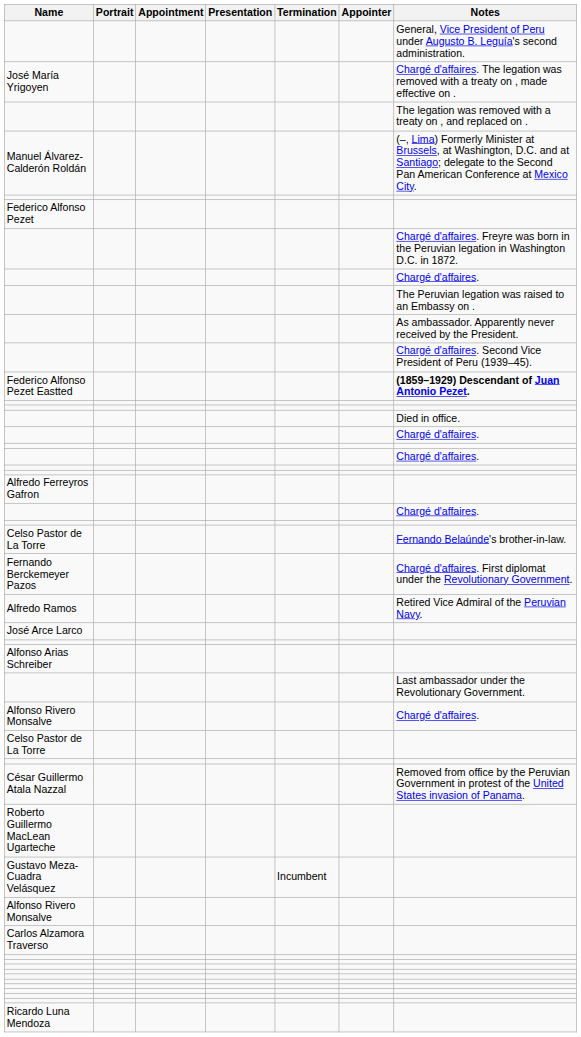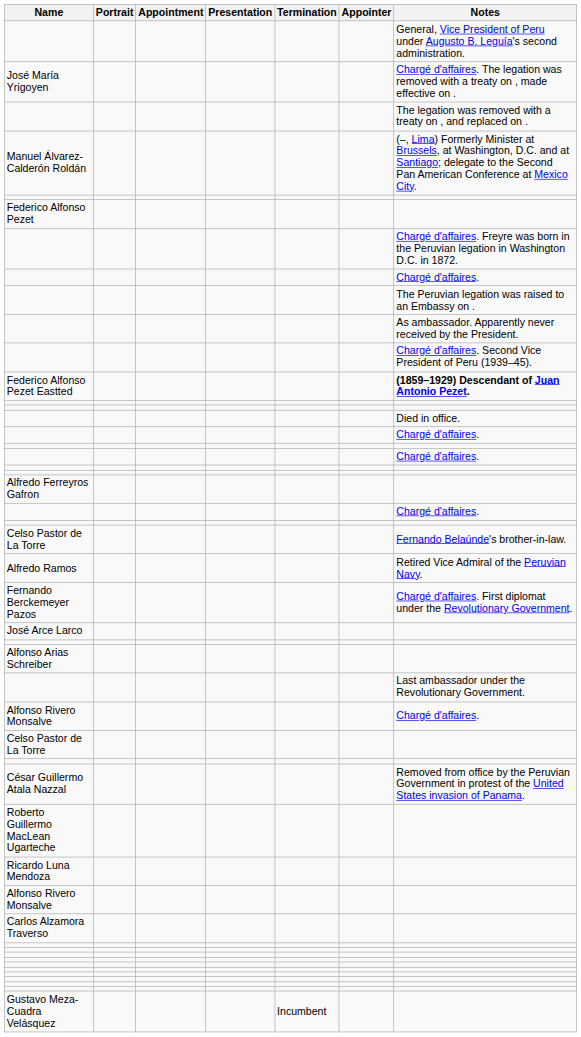 <table class="wikitable sortable"  text-align:center;">
 <tr>
 <th>Name</th>
 <th class="unsortable">Portrait</th>
 <th>Appointment</th>
 <th>Presentation</th>
 <th>Termination</th>
 <th>Appointer</th>
 <th class="unsortable">Notes</th>
 </tr>
 <tr>
 <td></td>
 <td></td>
 <td></td>
 <td></td>
 <td></td>
 <td></td>
 <td>General, <a href='#'>Vice President of Peru</a> under <a href='#'>Augusto B. Leguía</a>'s second administration.</td>
 </tr>
 <tr>
 <td>José María Yrigoyen</td>
 <td></td>
 <td></td>
 <td></td>
 <td></td>
 <td></td>
 <td><a href='#'>Chargé d'affaires</a>. The legation was removed with a treaty on , made effective on .</td>
 </tr>
 <tr>
 <td></td>
 <td></td>
 <td></td>
 <td></td>
 <td></td>
 <td></td>
 <td>The legation was removed with a treaty on , and replaced on .</td>
 </tr>
 <tr>
 <td>Manuel Álvarez-Calderón Roldán</td>
 <td></td>
 <td></td>
 <td></td>
 <td></td>
 <td></td>
 <td>(–, <a href='#'>Lima</a>) Formerly Minister at <a href='#'>Brussels</a>, at Washington, D.C. and at <a href='#'>Santiago</a>; delegate to the Second Pan American Conference at <a href='#'>Mexico City</a>.</td>
 </tr>
 <tr>
 <td></td>
 <td></td>
 <td></td>
 <td></td>
 <td></td>
 <td></td>
 <td></td>
 </tr>
 <tr>
 <td>Federico Alfonso Pezet</td>
 <td></td>
 <td></td>
 <td></td>
 <td></td>
 <td></td>
 <td></td>
 </tr>
 <tr>
 <td></td>
 <td></td>
 <td></td>
 <td></td>
 <td></td>
 <td></td>
 <td><a href='#'>Chargé d'affaires</a>. Freyre was born in the Peruvian legation in Washington D.C. in 1872.</td>
 </tr>
 <tr>
 <td></td>
 <td></td>
 <td></td>
 <td></td>
 <td></td>
 <td></td>
 <td><a href='#'>Chargé d'affaires</a>.</td>
 </tr>
 <tr>
 <td></td>
 <td></td>
 <td></td>
 <td></td>
 <td></td>
 <td></td>
 <td>The Peruvian legation was raised to an Embassy on .</td>
 </tr>
 <tr>
 <td></td>
 <td></td>
 <td></td>
 <td></td>
 <td></td>
 <td></td>
 <td>As ambassador. Apparently never received by the President.</td>
 </tr>
 <tr>
 <td></td>
 <td></td>
 <td></td>
 <td></td>
 <td></td>
 <td></td>
 <td><a href='#'>Chargé d'affaires</a>. Second Vice President of Peru (1939–45).</td>
 </tr>
 <tr>
 <td>Federico Alfonso Pezet Eastted</td>
 <td></td>
 <td></td>
 <td></td>
 <td></td>
 <td></td>
 <td><strong>(1859–1929) Descendant of <a href='#'>Juan Antonio Pezet</a>.</strong></td>
 </tr>
 <tr>
 <td></td>
 <td></td>
 <td></td>
 <td></td>
 <td></td>
 <td></td>
 <td></td>
 </tr>
 <tr>
 <td></td>
 <td></td>
 <td></td>
 <td></td>
 <td></td>
 <td></td>
 <td></td>
 </tr>
 <tr>
 <td></td>
 <td></td>
 <td></td>
 <td></td>
 <td></td>
 <td></td>
 <td>Died in office.</td>
 </tr>
 <tr>
 <td></td>
 <td></td>
 <td></td>
 <td></td>
 <td></td>
 <td></td>
 <td><a href='#'>Chargé d'affaires</a>.</td>
 </tr>
 <tr>
 <td></td>
 <td></td>
 <td></td>
 <td></td>
 <td></td>
 <td></td>
 <td></td>
 </tr>
 <tr>
 <td></td>
 <td></td>
 <td></td>
 <td></td>
 <td></td>
 <td></td>
 <td><a href='#'>Chargé d'affaires</a>.</td>
 </tr>
 <tr>
 <td></td>
 <td></td>
 <td></td>
 <td></td>
 <td></td>
 <td></td>
 <td></td>
 </tr>
 <tr>
 <td></td>
 <td></td>
 <td></td>
 <td></td>
 <td></td>
 <td></td>
 <td></td>
 </tr>
 <tr>
 <td>Alfredo Ferreyros Gafron</td>
 <td></td>
 <td></td>
 <td></td>
 <td></td>
 <td></td>
 <td></td>
 </tr>
 <tr>
 <td></td>
 <td></td>
 <td></td>
 <td></td>
 <td></td>
 <td></td>
 <td><a href='#'>Chargé d'affaires</a>.</td>
 </tr>
 <tr>
 <td></td>
 <td></td>
 <td></td>
 <td></td>
 <td></td>
 <td></td>
 <td></td>
 </tr>
 <tr>
 <td>Celso Pastor de La Torre</td>
 <td></td>
 <td></td>
 <td></td>
 <td></td>
 <td></td>
 <td><a href='#'>Fernando Belaúnde</a>'s brother-in-law.</td>
 </tr>
 <tr>
+<td>Alfredo Ramos</td>
+<td></td>
+<td></td>
+<td></td>
+<td></td>
+<td></td>
+<td>Retired Vice Admiral of the <a href='#'>Peruvian Navy</a>.</td>
+</tr>
+<tr>
 <td>Fernando Berckemeyer Pazos</td>
 <td></td>
 <td></td>
 <td></td>
 <td></td>
 <td></td>
 <td><a href='#'>Chargé d'affaires</a>. First diplomat under the <a href='#'>Revolutionary Government</a>.</td>
-</tr>
-<tr>
-<td>Alfredo Ramos</td>
-<td></td>
-<td></td>
-<td></td>
-<td></td>
-<td></td>
-<td>Retired Vice Admiral of the <a href='#'>Peruvian Navy</a>.</td>
 </tr>
 <tr>
 <td>José Arce Larco</td>
 <td></td>
 <td></td>
 <td></td>
 <td></td>
 <td></td>
 <td></td>
 </tr>
 <tr>
 <td></td>
 <td></td>
 <td></td>
 <td></td>
 <td></td>
 <td></td>
 <td></td>
 </tr>
 <tr>
 <td>Alfonso Arias Schreiber</td>
 <td></td>
 <td></td>
 <td></td>
 <td></td>
 <td></td>
 <td></td>
 </tr>
 <tr>
 <td></td>
 <td></td>
 <td></td>
 <td></td>
 <td></td>
 <td></td>
 <td>Last ambassador under the Revolutionary Government.</td>
 </tr>
 <tr>
 <td>Alfonso Rivero Monsalve</td>
 <td></td>
 <td></td>
 <td></td>
 <td></td>
 <td></td>
 <td><a href='#'>Chargé d'affaires</a>.</td>
 </tr>
 <tr>
 <td>Celso Pastor de La Torre</td>
 <td></td>
 <td></td>
 <td></td>
 <td></td>
 <td></td>
 <td></td>
 </tr>
 <tr>
 <td></td>
 <td></td>
 <td></td>
 <td></td>
 <td></td>
 <td></td>
 <td></td>
 </tr>
 <tr>
 <td>César Guillermo Atala Nazzal</td>
 <td></td>
 <td></td>
 <td></td>
 <td></td>
 <td></td>
 <td>Removed from office by the Peruvian Government in protest of the <a href='#'>United States invasion of Panama</a>.</td>
 </tr>
 <tr>
 <td>Roberto Guillermo MacLean Ugarteche</td>
 <td></td>
 <td></td>
 <td></td>
 <td></td>
 <td></td>
 <td></td>
 </tr>
 <tr>
-<td>Gustavo Meza-Cuadra Velásquez</td>
+<td>Ricardo Luna Mendoza</td>
 <td></td>
 <td></td>
 <td></td>
-<td>Incumbent</td>
+<td></td>
 <td></td>
 <td></td>
 </tr>
 <tr>
 <td>Alfonso Rivero Monsalve</td>
 <td></td>
 <td></td>
 <td></td>
 <td></td>
 <td></td>
 <td></td>
 </tr>
 <tr>
 <td>Carlos Alzamora Traverso</td>
 <td></td>
 <td></td>
 <td></td>
 <td></td>
 <td></td>
 <td></td>
 </tr>
 <tr>
 <td></td>
 <td></td>
 <td></td>
 <td></td>
 <td></td>
 <td></td>
 <td></td>
 </tr>
 <tr>
 <td></td>
 <td></td>
 <td></td>
 <td></td>
 <td></td>
 <td></td>
 <td></td>
 </tr>
 <tr>
 <td></td>
 <td></td>
 <td></td>
 <td></td>
 <td></td>
 <td></td>
 <td></td>
 </tr>
 <tr>
 <td></td>
 <td></td>
 <td></td>
 <td></td>
 <td></td>
 <td></td>
 <td></td>
 </tr>
 <tr>
 <td></td>
 <td></td>
 <td></td>
 <td></td>
 <td></td>
 <td></td>
 <td></td>
 </tr>
 <tr>
 <td></td>
 <td></td>
 <td></td>
 <td></td>
 <td></td>
 <td></td>
 <td></td>
 </tr>
 <tr>
 <td></td>
 <td></td>
 <td></td>
 <td></td>
 <td></td>
 <td></td>
 <td></td>
 </tr>
 <tr>
 <td></td>
 <td></td>
 <td></td>
 <td></td>
 <td></td>
 <td></td>
 <td></td>
 </tr>
 <tr>
 <td></td>
 <td></td>
 <td></td>
 <td></td>
 <td></td>
 <td></td>
 <td></td>
 </tr>
 <tr>
 <td></td>
 <td></td>
 <td></td>
 <td></td>
 <td></td>
 <td></td>
 <td></td>
 </tr>
 <tr>
-<td>Ricardo Luna Mendoza</td>
+<td>Gustavo Meza-Cuadra Velásquez</td>
 <td></td>
 <td></td>
 <td></td>
-<td></td>
+<td>Incumbent</td>
 <td></td>
 <td></td>
 </tr>
 </table>
